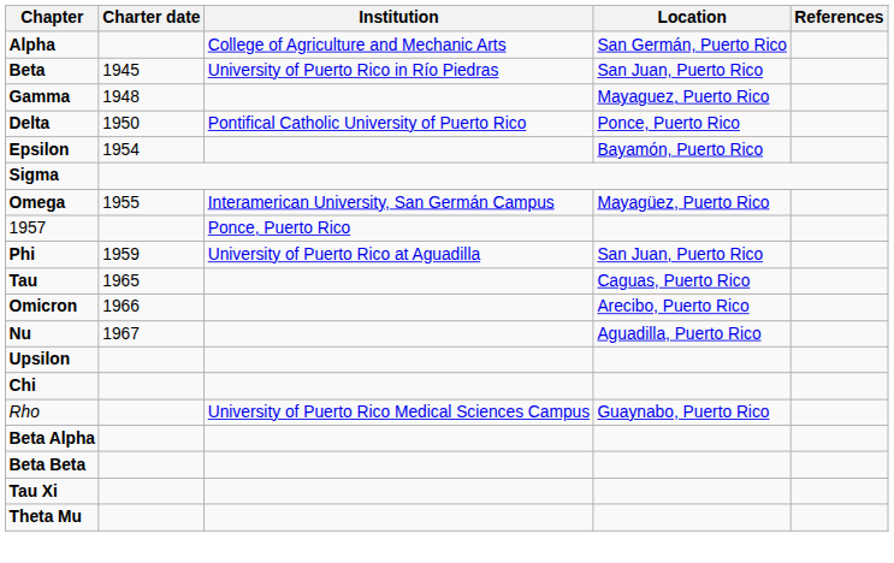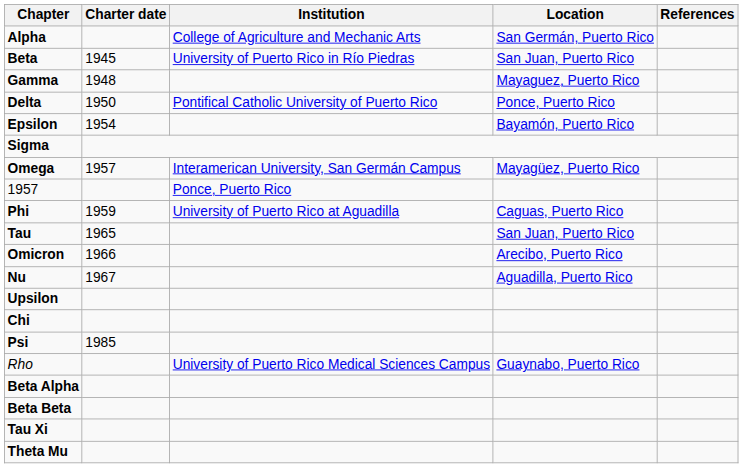 <table class="wikitable sortable">
 <tr>
 <th>Chapter</th>
 <th>Charter date</th>
 <th>Institution</th>
 <th>Location</th>
 <th>References</th>
 </tr>
 <tr>
 <td><strong>Alpha</strong></td>
 <td></td>
 <td><a href='#'>College of Agriculture and Mechanic Arts</a></td>
 <td><a href='#'>San Germán, Puerto Rico</a></td>
 <td></td>
 </tr>
 <tr>
 <td><strong>Beta</strong></td>
 <td>1945</td>
 <td><a href='#'>University of Puerto Rico in Río Piedras</a></td>
 <td><a href='#'>San Juan, Puerto Rico</a></td>
 <td></td>
 </tr>
 <tr>
 <td><strong>Gamma</strong></td>
 <td>1948</td>
 <td></td>
 <td><a href='#'>Mayaguez, Puerto Rico</a></td>
 <td></td>
 </tr>
 <tr>
 <td><strong>Delta</strong></td>
 <td>1950</td>
 <td><a href='#'>Pontifical Catholic University of Puerto Rico</a></td>
 <td><a href='#'>Ponce, Puerto Rico</a></td>
 <td></td>
 </tr>
 <tr>
 <td><strong>Epsilon</strong></td>
 <td>1954</td>
 <td></td>
 <td><a href='#'>Bayamón, Puerto Rico</a></td>
 <td></td>
 </tr>
 <tr>
 <td><strong>Sigma</strong></td>
 </tr>
 <tr>
 <td><strong>Omega</strong></td>
-<td>1955</td>
+<td>1957</td>
 <td><a href='#'>Interamerican University, San Germán Campus</a></td>
 <td><a href='#'>Mayagüez, Puerto Rico</a></td>
 <td></td>
 </tr>
 <tr>
 <td>1957</td>
 <td></td>
 <td><a href='#'>Ponce, Puerto Rico</a></td>
 <td></td>
 </tr>
 <tr>
 <td><strong>Phi</strong></td>
 <td>1959</td>
 <td><a href='#'>University of Puerto Rico at Aguadilla</a></td>
-<td><a href='#'>San Juan, Puerto Rico</a></td>
+<td><a href='#'>Caguas, Puerto Rico</a></td>
 <td></td>
 </tr>
 <tr>
 <td><strong>Tau</strong></td>
 <td>1965</td>
 <td></td>
-<td><a href='#'>Caguas, Puerto Rico</a></td>
+<td><a href='#'>San Juan, Puerto Rico</a></td>
 <td></td>
 </tr>
 <tr>
 <td><strong>Omicron</strong></td>
 <td>1966</td>
 <td></td>
 <td><a href='#'>Arecibo, Puerto Rico</a></td>
 <td></td>
 </tr>
 <tr>
 <td><strong>Nu</strong></td>
 <td>1967</td>
 <td></td>
 <td><a href='#'>Aguadilla, Puerto Rico</a></td>
 <td></td>
 </tr>
 <tr>
 <td><strong>Upsilon</strong></td>
 <td></td>
 <td></td>
 <td></td>
 <td></td>
 </tr>
 <tr>
 <td><strong>Chi</strong></td>
 <td></td>
+<td></td>
+<td></td>
+<td></td>
+</tr>
+<tr>
+<td><strong>Psi</strong></td>
+<td>1985</td>
 <td></td>
 <td></td>
 <td></td>
 </tr>
 <tr>
 <td><em>Rho</em></td>
 <td></td>
 <td><a href='#'>University of Puerto Rico Medical Sciences Campus</a></td>
 <td><a href='#'>Guaynabo, Puerto Rico</a></td>
 <td></td>
 </tr>
 <tr>
 <td><strong>Beta Alpha</strong></td>
 <td></td>
 <td></td>
 <td></td>
 <td></td>
 </tr>
 <tr>
 <td><strong>Beta Beta</strong></td>
 <td></td>
 <td></td>
 <td></td>
 <td></td>
 </tr>
 <tr>
 <td><strong>Tau Xi</strong></td>
 <td></td>
 <td></td>
 <td></td>
 <td></td>
 </tr>
 <tr>
 <td><strong>Theta Mu</strong></td>
 <td></td>
 <td></td>
 <td></td>
 <td></td>
 </tr>
 </table>
